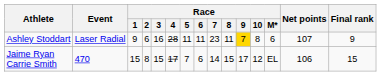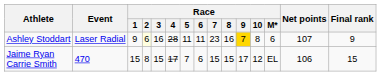 <table class="wikitable" style="font-size:90%">
 <tr>
 <th rowspan="2">Athlete</th>
 <th rowspan="2">Event</th>
 <th colspan=11>Race</th>
 <th rowspan=2>Net points</th>
 <th rowspan=2>Final rank</th>
 </tr>
 <tr style="font-size:95%">
 <th>1</th>
 <th>2</th>
 <th>3</th>
 <th>4</th>
 <th>5</th>
 <th>6</th>
 <th>7</th>
 <th>8</th>
 <th>9</th>
 <th>10</th>
 <th>M*</th>
 </tr>
 <tr align=center>
 <td align=left><a href='#'>Ashley Stoddart</a></td>
 <td align=left><a href='#'>Laser Radial</a></td>
 <td>9</td>
-<td>6</td>
+<td style="background: lightyellow;">6</td>
 <td>16</td>
 <td><s>28</s></td>
 <td>11</td>
 <td>11</td>
 <td>23</td>
-<td>11</td>
+<td>16</td>
 <td style="background: gold;">7</td>
 <td>8</td>
 <td>6</td>
 <td>107</td>
 <td>9</td>
 </tr>
 <tr align=center>
 <td align=left><a href='#'>Jaime Ryan</a><br><a href='#'>Carrie Smith</a></td>
 <td align=left><a href='#'>470</a></td>
 <td>15</td>
 <td>8</td>
 <td>15</td>
 <td><s>17</s></td>
 <td>7</td>
 <td>6</td>
-<td>14</td>
+<td>15</td>
 <td>15</td>
 <td>17</td>
 <td>12</td>
 <td>EL</td>
 <td>106</td>
 <td>15</td>
 </tr>
 </table>
